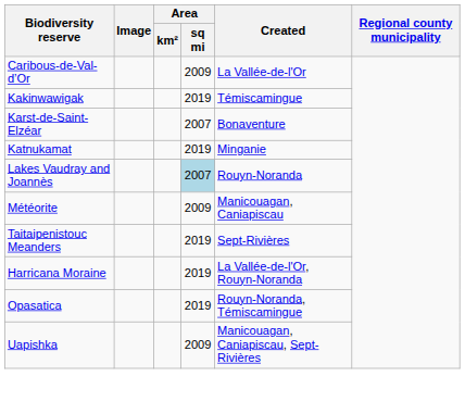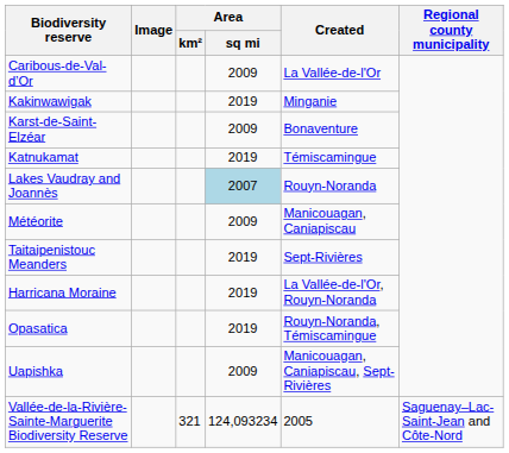 <table class="wikitable sortable">
 <tr>
 <th rowspan=2>Biodiversity reserve</th>
 <th rowspan=2>Image</th>
 <th colspan=2>Area</th>
 <th rowspan=2>Created</th>
 <th rowspan=2><a href='#'>Regional county municipality</a></th>
 </tr>
 <tr>
 <th>km²</th>
 <th>sq mi</th>
 </tr>
 <tr>
 <td><a href='#'>Caribous-de-Val-d’Or</a></td>
 <td align="center"></td>
 <td></td>
 <td align="center">2009</td>
 <td><a href='#'>La Vallée-de-l'Or</a></td>
 </tr>
 <tr>
 <td><a href='#'>Kakinwawigak</a></td>
 <td align="center"></td>
 <td></td>
 <td align="center">2019</td>
-<td><a href='#'>Témiscamingue</a></td>
+<td><a href='#'>Minganie</a></td>
 </tr>
 <tr>
 <td><a href='#'>Karst-de-Saint-Elzéar</a></td>
 <td align="center"></td>
 <td></td>
-<td align="center">2007</td>
+<td align="center">2009</td>
 <td><a href='#'>Bonaventure</a></td>
 </tr>
 <tr>
 <td><a href='#'>Katnukamat</a></td>
 <td align="center"></td>
 <td></td>
 <td align="center">2019</td>
-<td><a href='#'>Minganie</a></td>
+<td><a href='#'>Témiscamingue</a></td>
 </tr>
 <tr>
 <td><a href='#'>Lakes Vaudray and Joannès</a></td>
 <td align="center"></td>
 <td></td>
 <td align="center" style="background: lightblue;">2007</td>
 <td><a href='#'>Rouyn-Noranda</a></td>
 </tr>
 <tr>
 <td><a href='#'>Météorite</a></td>
 <td align="center"></td>
 <td></td>
 <td align="center">2009</td>
 <td><a href='#'>Manicouagan</a>, <a href='#'>Caniapiscau</a></td>
 </tr>
 <tr>
 <td><a href='#'>Taitaipenistouc Meanders</a></td>
 <td align="center"></td>
 <td></td>
 <td align="center">2019</td>
 <td><a href='#'>Sept-Rivières</a></td>
 </tr>
 <tr>
 <td><a href='#'>Harricana Moraine</a></td>
 <td align="center"></td>
 <td></td>
 <td align="center">2019</td>
 <td><a href='#'>La Vallée-de-l'Or</a>, <a href='#'>Rouyn-Noranda</a></td>
 </tr>
 <tr>
 <td><a href='#'>Opasatica</a></td>
 <td align="center"></td>
 <td></td>
 <td align="center">2019</td>
 <td><a href='#'>Rouyn-Noranda</a>, <a href='#'>Témiscamingue</a></td>
 </tr>
 <tr>
 <td><a href='#'>Uapishka</a></td>
 <td align="center"></td>
 <td></td>
 <td align="center">2009</td>
 <td><a href='#'>Manicouagan</a>, <a href='#'>Caniapiscau</a>, <a href='#'>Sept-Rivières</a></td>
 </tr>
+<tr>
+<td><a href='#'>Vallée-de-la-Rivière-Sainte-Marguerite Biodiversity Reserve</a></td>
+<td></td>
+<td>321</td>
+<td>124,093234</td>
+<td>2005</td>
+<td><a href='#'>Saguenay–Lac-Saint-Jean</a> and <a href='#'>Côte-Nord</a></td>
+</tr>
 </table>
